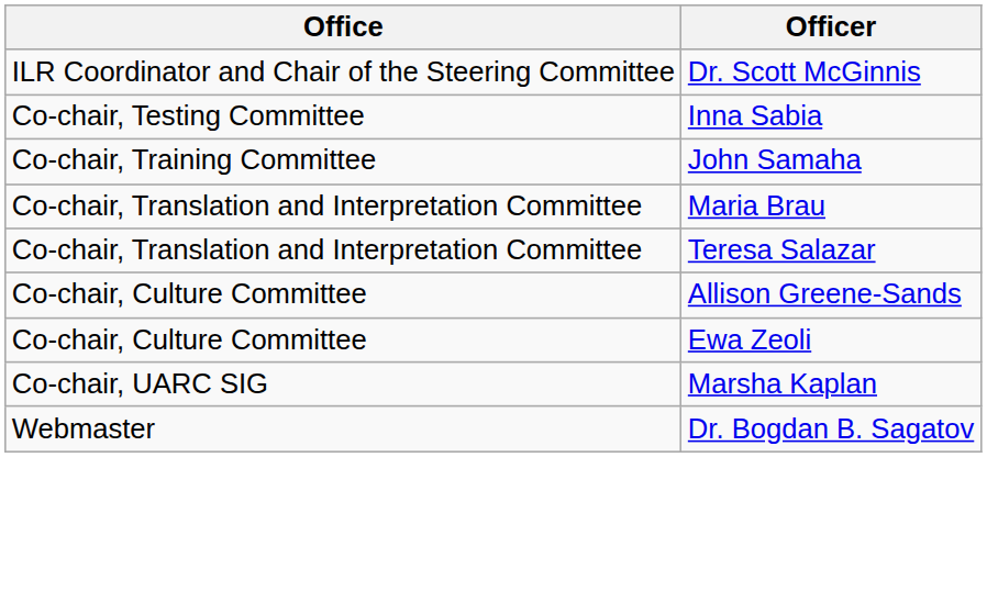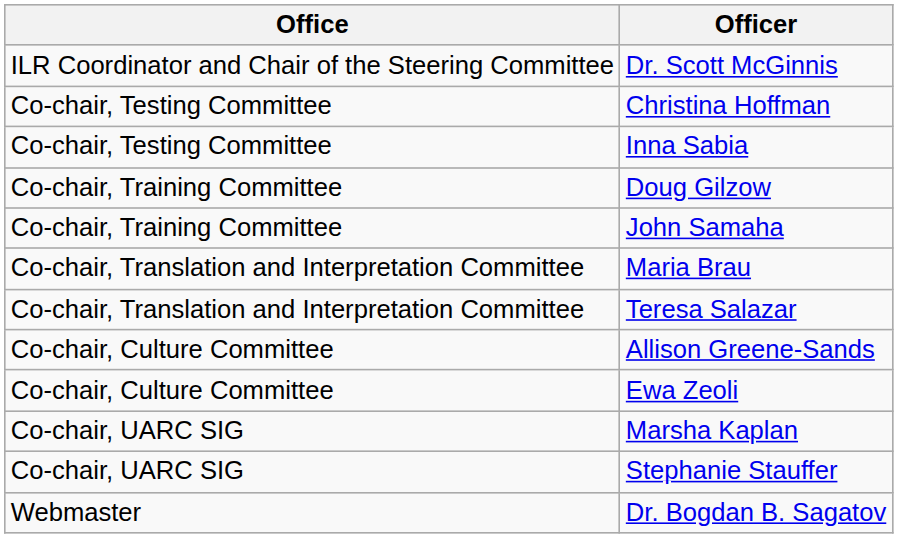 <table class="wikitable">
 <tr>
 <th>Office</th>
 <th>Officer</th>
 </tr>
 <tr>
 <td>ILR Coordinator and Chair of the Steering Committee</td>
 <td><a href='#'>Dr. Scott McGinnis</a></td>
 </tr>
 <tr>
 <td>Co-chair, Testing Committee</td>
+<td><a href='#'>Christina Hoffman</a></td>
+</tr>
+<tr>
+<td>Co-chair, Testing Committee</td>
 <td><a href='#'>Inna Sabia</a></td>
+</tr>
+<tr>
+<td>Co-chair, Training Committee</td>
+<td><a href='#'>Doug Gilzow</a></td>
 </tr>
 <tr>
 <td>Co-chair, Training Committee</td>
 <td><a href='#'>John Samaha</a></td>
 </tr>
 <tr>
 <td>Co-chair, Translation and Interpretation Committee</td>
 <td><a href='#'>Maria Brau</a></td>
 </tr>
 <tr>
 <td>Co-chair, Translation and Interpretation Committee</td>
 <td><a href='#'>Teresa Salazar</a></td>
 </tr>
 <tr>
 <td>Co-chair, Culture Committee</td>
 <td><a href='#'>Allison Greene-Sands</a></td>
 </tr>
 <tr>
 <td>Co-chair, Culture Committee</td>
 <td><a href='#'>Ewa Zeoli</a></td>
 </tr>
 <tr>
 <td>Co-chair, UARC SIG</td>
 <td><a href='#'>Marsha Kaplan</a></td>
 </tr>
 <tr>
+<td>Co-chair, UARC SIG</td>
+<td><a href='#'>Stephanie Stauffer</a></td>
+</tr>
+<tr>
 <td>Webmaster</td>
 <td><a href='#'>Dr. Bogdan B. Sagatov</a></td>
 </tr>
 </table>
